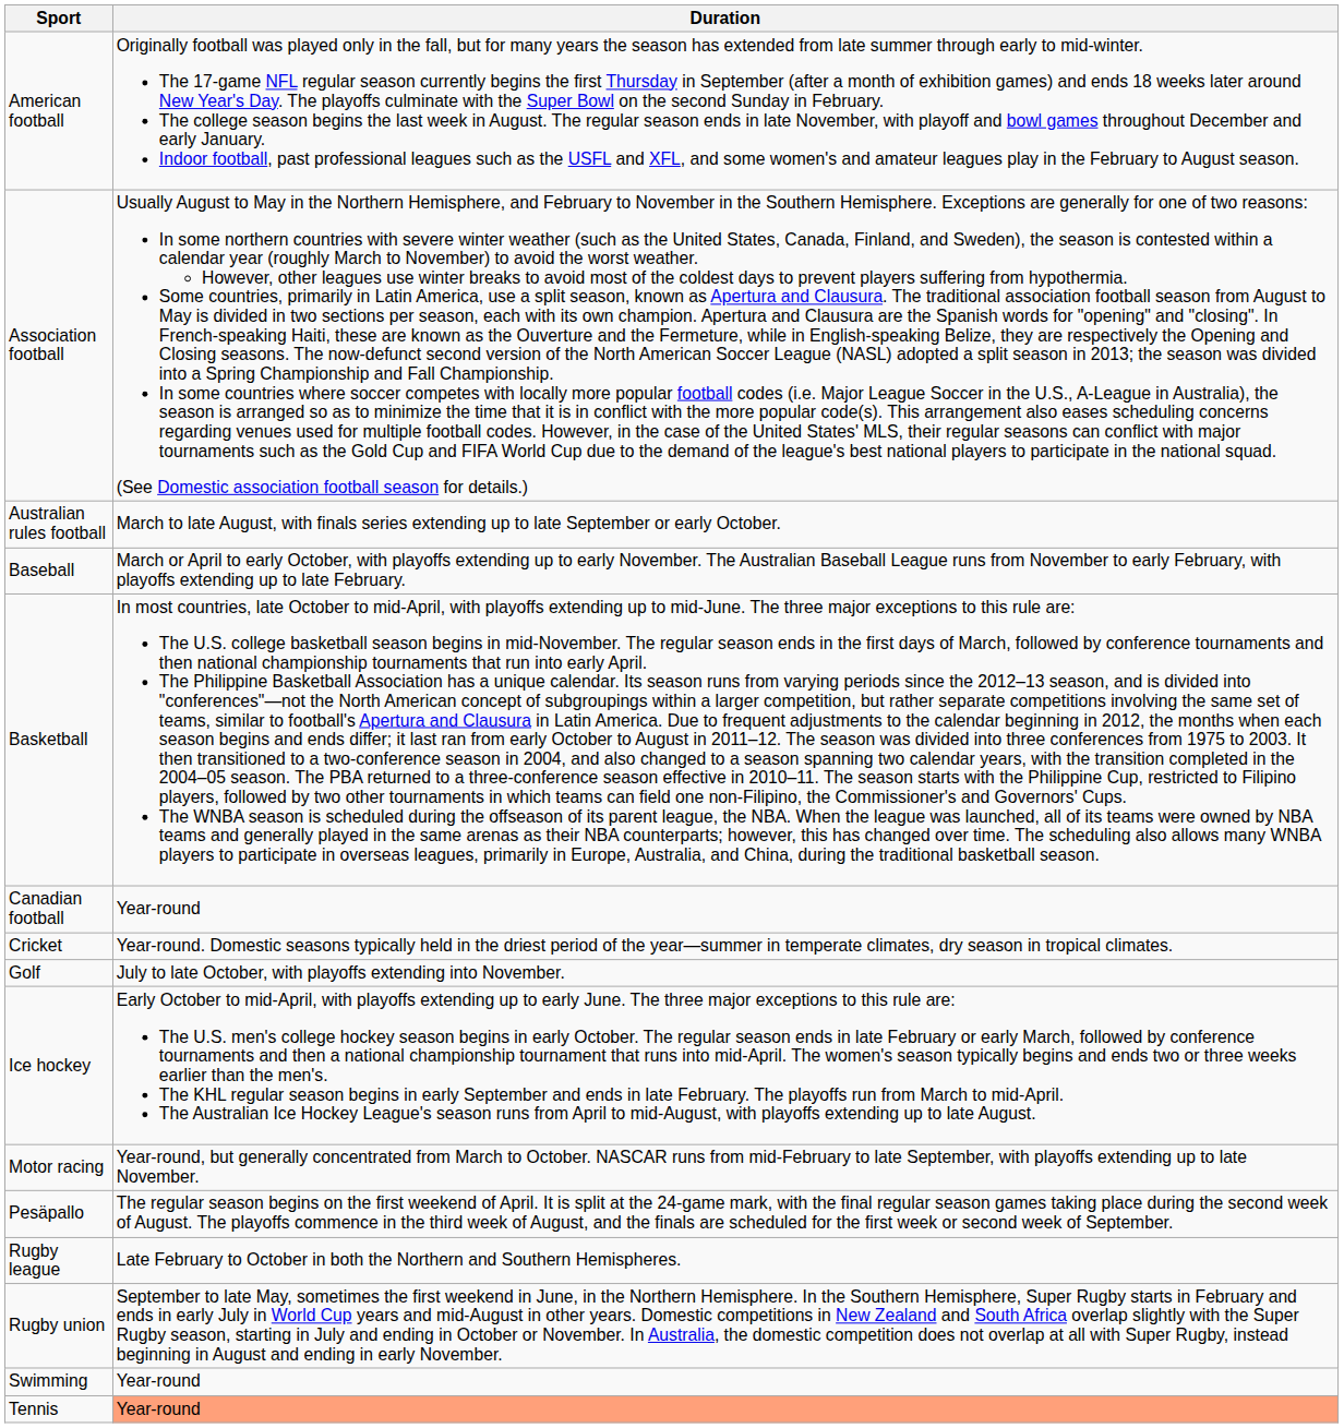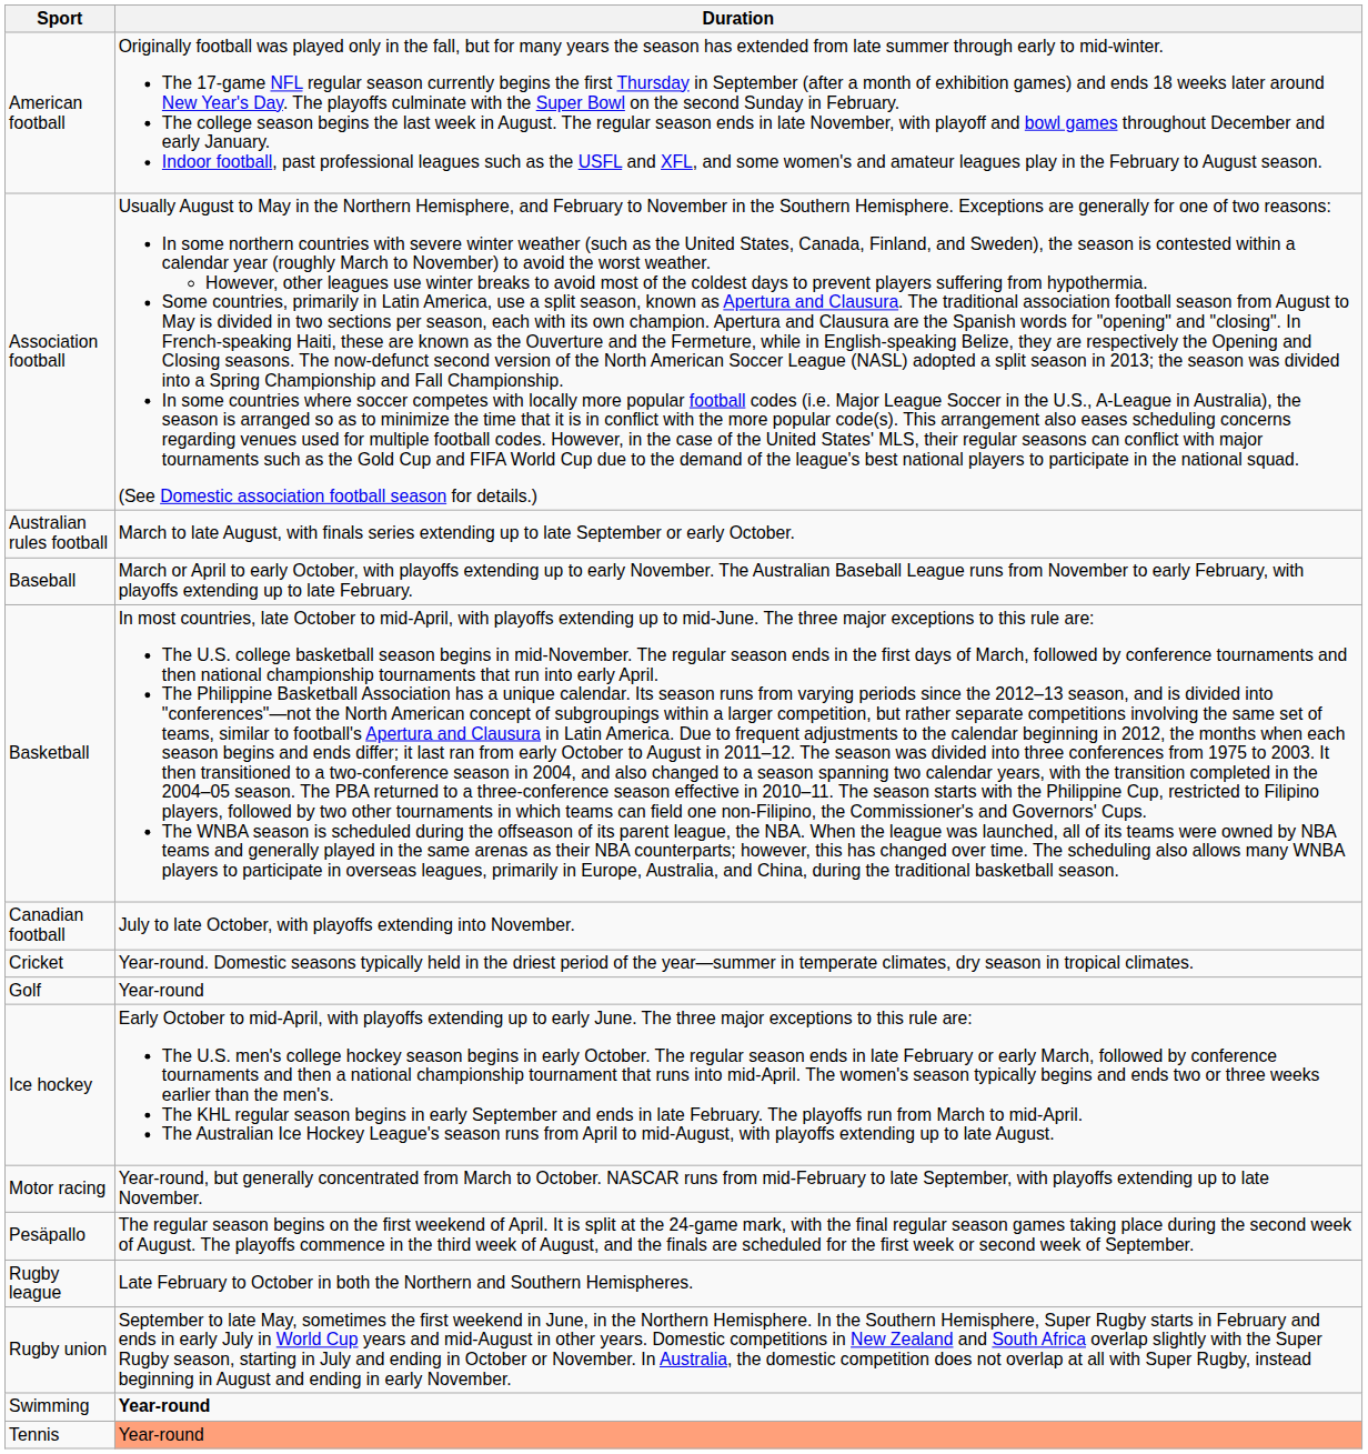 <table class=wikitable>
 <tr>
 <th>Sport</th>
 <th>Duration</th>
 </tr>
 <tr>
 <td>American football</td>
 <td>Originally football was played only in the fall, but for many years the season has extended from late summer through early to mid-winter.<br><ul><li>The 17-game <a href='#'>NFL</a> regular season currently begins the first <a href='#'>Thursday</a> in September (after a month of exhibition games) and ends 18 weeks later around <a href='#'>New Year's Day</a>.  The playoffs culminate with the <a href='#'>Super Bowl</a> on the second Sunday in February.</li><li>The college season begins the last week in August.  The regular season ends in late November, with playoff and <a href='#'>bowl games</a> throughout December and early January.</li><li><a href='#'>Indoor football</a>, past professional leagues such as the <a href='#'>USFL</a> and <a href='#'>XFL</a>, and some women's and amateur leagues play in the February to August season.</li></ul></td>
 </tr>
 <tr>
 <td>Association football</td>
 <td>Usually August to May in the Northern Hemisphere, and February to November in the Southern Hemisphere. Exceptions are generally for one of two reasons:<br><ul><li>In some northern countries with severe winter weather (such as the United States, Canada, Finland, and Sweden), the season is contested within a calendar year (roughly March to November) to avoid the worst weather.<ul><li>However, other leagues use winter breaks to avoid most of the coldest days to prevent players suffering from hypothermia.</li></ul></li><li>Some countries, primarily in Latin America, use a split season, known as <a href='#'>Apertura and Clausura</a>. The traditional association football season from August to May is divided in two sections per season, each with its own champion. Apertura and Clausura are the Spanish words for "opening" and "closing". In French-speaking Haiti, these are known as the Ouverture and the Fermeture, while in English-speaking Belize, they are respectively the Opening and Closing seasons. The now-defunct second version of the North American Soccer League (NASL) adopted a split season in 2013; the season was divided into a Spring Championship and Fall Championship.</li><li>In some countries where soccer competes with locally more popular <a href='#'>football</a> codes (i.e. Major League Soccer in the U.S., A-League in Australia), the season is arranged so as to minimize the time that it is in conflict with the more popular code(s). This arrangement also eases scheduling concerns regarding venues used for multiple football codes. However, in the case of the United States' MLS, their regular seasons can conflict with major tournaments such as the Gold Cup and FIFA World Cup due to the demand of the league's best national players to participate in the national squad.</li></ul>(See <a href='#'>Domestic association football season</a> for details.)</td>
 </tr>
 <tr>
 <td>Australian rules football</td>
 <td>March to late August, with finals series extending up to late September or early October.</td>
 </tr>
 <tr>
 <td>Baseball</td>
 <td>March or April to early October, with playoffs extending up to early November. The Australian Baseball League runs from November to early February, with playoffs extending up to late February.</td>
 </tr>
 <tr>
 <td>Basketball</td>
 <td>In most countries, late October to mid-April, with playoffs extending up to mid-June. The three major exceptions to this rule are:<br><ul><li>The U.S. college basketball season begins in mid-November. The regular season ends in the first days of March, followed by conference tournaments and then national championship tournaments that run into early April.</li><li>The Philippine Basketball Association has a unique calendar. Its season runs from varying periods since the 2012–13 season, and is divided into "conferences"—not the North American concept of subgroupings within a larger competition, but rather separate competitions involving the same set of teams, similar to football's <a href='#'>Apertura and Clausura</a> in Latin America. Due to frequent adjustments to the calendar beginning in 2012, the months when each season begins and ends differ; it last ran from early October to August in 2011–12. The season was divided into three conferences from 1975 to 2003. It then transitioned to a two-conference season in 2004, and also changed to a season spanning two calendar years, with the transition completed in the 2004–05 season. The PBA returned to a three-conference season effective in 2010–11. The season starts with the Philippine Cup, restricted to Filipino players, followed by two other tournaments in which teams can field one non-Filipino, the Commissioner's and Governors' Cups.</li><li>The WNBA season is scheduled during the offseason of its parent league, the NBA. When the league was launched, all of its teams were owned by NBA teams and generally played in the same arenas as their NBA counterparts; however, this has changed over time. The scheduling also allows many WNBA players to participate in overseas leagues, primarily in Europe, Australia, and China, during the traditional basketball season.</li></ul></td>
 </tr>
 <tr>
 <td>Canadian football</td>
-<td>Year-round</td>
+<td>July to late October, with playoffs extending into November.</td>
 </tr>
 <tr>
 <td>Cricket</td>
 <td>Year-round. Domestic seasons typically held in the driest period of the year—summer in temperate climates, dry season in tropical climates.</td>
 </tr>
 <tr>
 <td>Golf</td>
-<td>July to late October, with playoffs extending into November.</td>
+<td>Year-round</td>
 </tr>
 <tr>
 <td>Ice hockey</td>
 <td>Early October to mid-April, with playoffs extending up to early June. The three major exceptions to this rule are:<br><ul><li>The U.S. men's college hockey season begins in early October. The regular season ends in late February or early March, followed by conference tournaments and then a national championship tournament that runs into mid-April.  The women's season typically begins and ends two or three weeks earlier than the men's.</li><li>The KHL regular season begins in early September and ends in late February. The playoffs run from March to mid-April.</li><li>The Australian Ice Hockey League's season runs from April to mid-August, with playoffs extending up to late August.</li></ul></td>
 </tr>
 <tr>
 <td>Motor racing</td>
 <td>Year-round, but generally concentrated from March to October. NASCAR runs from mid-February to late September, with playoffs extending up to late November.</td>
 </tr>
 <tr>
 <td>Pesäpallo</td>
 <td>The regular season begins on the first weekend of April. It is split at the 24-game mark, with the final regular season games taking place during the second week of August. The playoffs commence in the third week of August, and the finals are scheduled for the first week or second week of September.</td>
 </tr>
 <tr>
 <td>Rugby league</td>
 <td>Late February to October in both the Northern and Southern Hemispheres.</td>
 </tr>
 <tr>
 <td>Rugby union</td>
 <td>September to late May, sometimes the first weekend in June, in the Northern Hemisphere. In the Southern Hemisphere, Super Rugby starts in February and ends in early July in <a href='#'>World Cup</a> years and mid-August in other years. Domestic competitions in <a href='#'>New Zealand</a> and <a href='#'>South Africa</a> overlap slightly with the Super Rugby season, starting in July and ending in October or November. In <a href='#'>Australia</a>, the domestic competition does not overlap at all with Super Rugby, instead beginning in August and ending in early November.</td>
 </tr>
 <tr>
 <td>Swimming</td>
-<td>Year-round</td>
+<td><strong>Year-round</strong></td>
 </tr>
 <tr>
 <td>Tennis</td>
 <td style="background: lightsalmon;">Year-round</td>
 </tr>
 </table>
